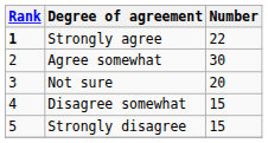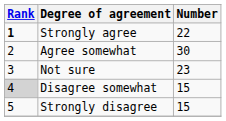 <table class="wikitable sortable">
 <tr>
 <th><a href='#'>Rank</a></th>
 <th>Degree of agreement</th>
 <th>Number</th>
 </tr>
 <tr>
 <td><strong>1</strong></td>
 <td>Strongly agree</td>
 <td>22</td>
 </tr>
 <tr>
 <td>2</td>
 <td>Agree somewhat</td>
 <td>30</td>
 </tr>
 <tr>
 <td>3</td>
 <td>Not sure</td>
-<td>20</td>
+<td>23</td>
 </tr>
 <tr>
-<td>4</td>
+<td style="background: lightgrey;">4</td>
 <td>Disagree somewhat</td>
 <td>15</td>
 </tr>
 <tr>
 <td>5</td>
 <td>Strongly disagree</td>
 <td>15</td>
 </tr>
 <tr>
 </tr>
 </table>
